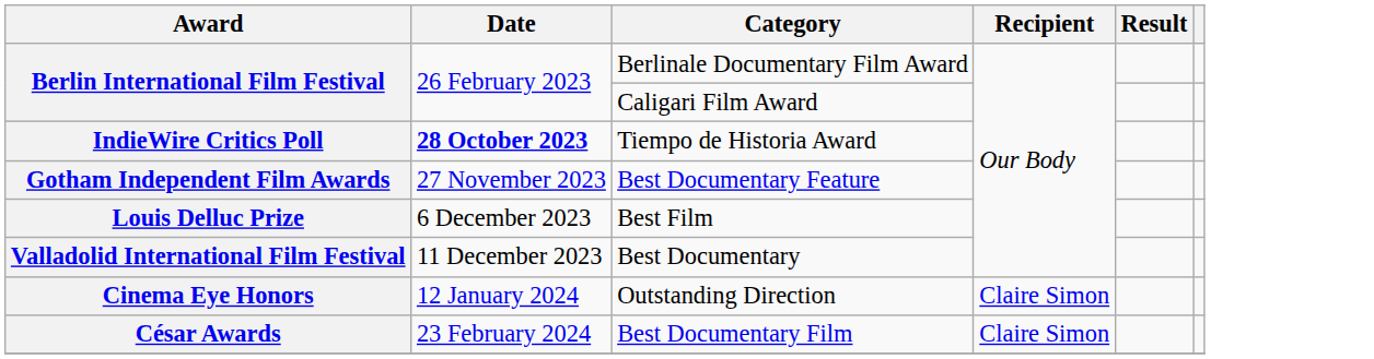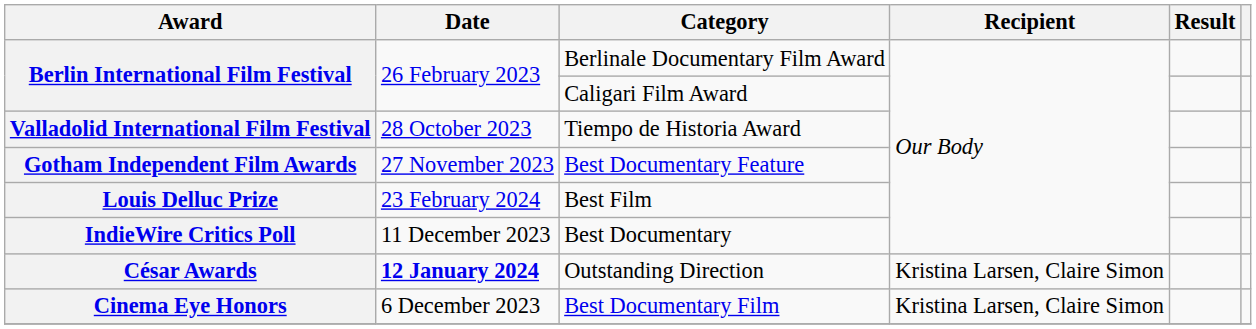 <table class="wikitable sortable plainrowheaders">
 <tr>
 <th>Award</th>
 <th>Date</th>
 <th>Category</th>
 <th>Recipient</th>
 <th>Result</th>
 <th></th>
 </tr>
 <tr>
 <th scope="row" rowspan="2"><a href='#'>Berlin International Film Festival</a></th>
 <td rowspan="2"><a href='#'>26 February 2023</a></td>
 <td>Berlinale Documentary Film Award</td>
 <td rowspan="6"><em>Our Body</em></td>
 <td></td>
 <td align="center"></td>
 </tr>
 <tr>
 <td>Caligari Film Award</td>
 <td></td>
 <td align="center"></td>
 </tr>
 <tr>
-<th scope="row"><a href='#'>IndieWire Critics Poll</a></th>
-<td><strong><a href='#'>28 October 2023</a></strong></td>
+<th scope="row"><a href='#'>Valladolid International Film Festival</a></th>
+<td><a href='#'>28 October 2023</a></td>
 <td>Tiempo de Historia Award</td>
 <td></td>
 <td align="center"></td>
 </tr>
 <tr>
 <th scope="row"><a href='#'>Gotham Independent Film Awards</a></th>
 <td><a href='#'>27 November 2023</a></td>
 <td><a href='#'>Best Documentary Feature</a></td>
 <td></td>
 <td align="center"></td>
 </tr>
 <tr>
 <th scope="row"><a href='#'>Louis Delluc Prize</a></th>
-<td>6 December 2023</td>
+<td><a href='#'>23 February 2024</a></td>
 <td>Best Film</td>
 <td></td>
 <td align="center"></td>
 </tr>
 <tr>
-<th scope="row"><a href='#'>Valladolid International Film Festival</a></th>
+<th scope="row"><a href='#'>IndieWire Critics Poll</a></th>
 <td>11 December 2023</td>
 <td>Best Documentary</td>
 <td></td>
 <td align="center"></td>
 </tr>
 <tr>
-<th scope="row"><a href='#'>Cinema Eye Honors</a></th>
-<td><a href='#'>12 January 2024</a></td>
+<th scope="row"><a href='#'>César Awards</a></th>
+<td><strong><a href='#'>12 January 2024</a></strong></td>
 <td>Outstanding Direction</td>
-<td><a href='#'>Claire Simon</a></td>
+<td>Kristina Larsen, Claire Simon</td>
 <td></td>
 <td align="center"></td>
 </tr>
 <tr>
-<th scope="row"><a href='#'>César Awards</a></th>
-<td><a href='#'>23 February 2024</a></td>
+<th scope="row"><a href='#'>Cinema Eye Honors</a></th>
+<td>6 December 2023</td>
 <td><a href='#'>Best Documentary Film</a></td>
-<td><a href='#'>Claire Simon</a></td>
+<td>Kristina Larsen, Claire Simon</td>
 <td></td>
 <td align="center"></td>
 </tr>
 <tr>
 </tr>
 </table>
